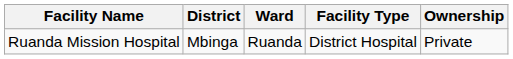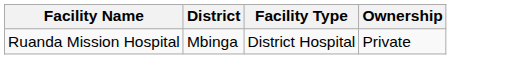 <table class="wikitable sortable">
 <tr>
 <th>Facility Name</th>
 <th>District</th>
-<th>Ward</th>
 <th>Facility Type</th>
 <th>Ownership</th>
 </tr>
 <tr>
 <td>Ruanda Mission Hospital</td>
 <td>Mbinga</td>
-<td>Ruanda</td>
 <td>District Hospital</td>
 <td>Private</td>
 </tr>
 </table>
